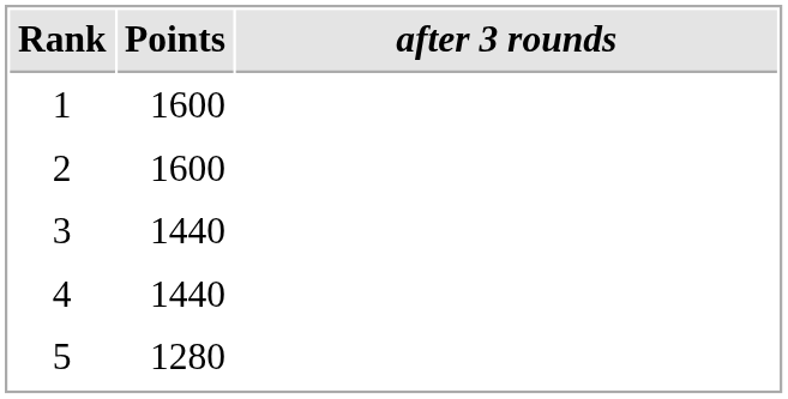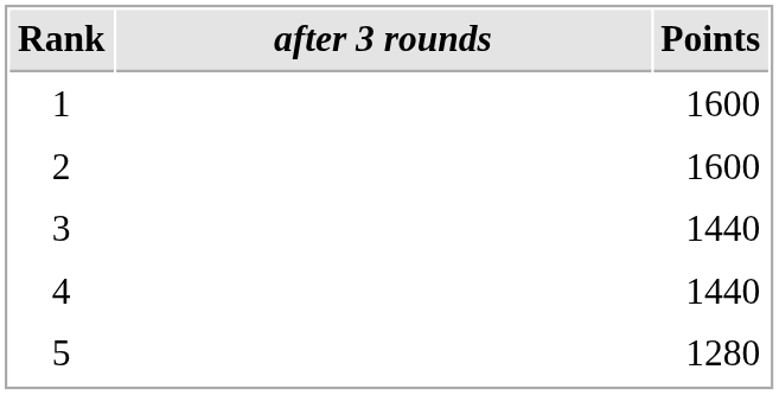 <table cellspacing="1" cellpadding="3" style="border:1px solid #aaa; font-size:90%;">
 <tr style="background:#e4e4e4;">
 <th style="border-bottom:1px solid #aaa; width:10px;">Rank</th>
+<th style="border-bottom:1px solid #aaa; width:200px; white-space:nowrap;"><em>after 3 rounds</em> </th>
 <th style="border-bottom:1px solid #aaa; width:20px;">Points</th>
-<th style="border-bottom:1px solid #aaa; width:200px; white-space:nowrap;"><em>after 3 rounds</em> </th>
 </tr>
 <tr>
 <td align=center>1</td>
+<td></td>
 <td align=right>1600</td>
-<td></td>
 </tr>
 <tr>
 <td align=center>2</td>
+<td></td>
 <td align=right>1600</td>
-<td></td>
 </tr>
 <tr>
 <td align=center>3</td>
+<td></td>
 <td align=right>1440</td>
-<td></td>
 </tr>
 <tr>
 <td align=center>4</td>
+<td></td>
 <td align=right>1440</td>
-<td></td>
 </tr>
 <tr>
 <td align=center>5</td>
+<td></td>
 <td align=right>1280</td>
-<td></td>
 </tr>
 </table>
